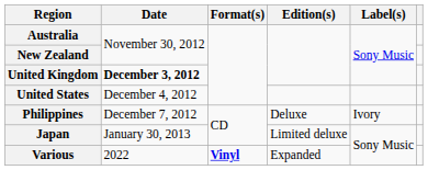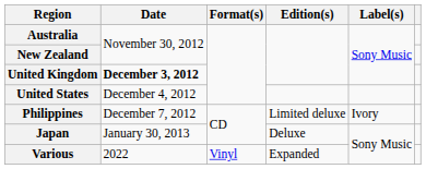 <table class="wikitable plainrowheaders">
 <tr>
 <th scope="col">Region</th>
 <th scope="col">Date</th>
 <th scope="col">Format(s)</th>
 <th scope="col">Edition(s)</th>
 <th scope="col">Label(s)</th>
 <th scope="col"></th>
 </tr>
 <tr>
 <th scope="row">Australia</th>
 <td rowspan="2">November 30, 2012</td>
 <td rowspan="4"></td>
 <td rowspan="3"></td>
 <td rowspan="3"><a href='#'>Sony Music</a></td>
 <td align="center"></td>
 </tr>
 <tr>
 <th scope="row">New Zealand</th>
 <td align="center"></td>
 </tr>
 <tr>
 <th scope="row">United Kingdom</th>
 <td><strong>December 3, 2012</strong></td>
 <td align="center"></td>
 </tr>
 <tr>
 <th scope="row">United States</th>
 <td>December 4, 2012</td>
 <td></td>
 <td></td>
 <td align="center"></td>
 </tr>
 <tr>
 <th scope="row">Philippines</th>
 <td>December 7, 2012</td>
 <td rowspan="2">CD</td>
-<td>Deluxe</td>
+<td>Limited deluxe</td>
 <td>Ivory</td>
 <td align="center"></td>
 </tr>
 <tr>
 <th scope="row">Japan</th>
 <td>January 30, 2013</td>
-<td>Limited deluxe</td>
+<td>Deluxe</td>
 <td rowspan="2">Sony Music</td>
 <td align="center"></td>
 </tr>
 <tr>
 <th scope="row">Various</th>
 <td>2022</td>
-<td><strong><a href='#'>Vinyl</a></strong></td>
+<td><a href='#'>Vinyl</a></td>
 <td>Expanded</td>
 <td align="center"></td>
 </tr>
 </table>
